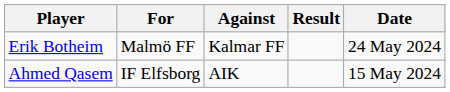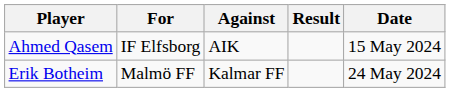 <table class="wikitable">
 <tr>
 <th>Player</th>
 <th>For</th>
 <th>Against</th>
 <th style="text-align:center">Result</th>
 <th>Date</th>
 </tr>
 <tr>
+<td> <a href='#'>Ahmed Qasem</a></td>
+<td>IF Elfsborg</td>
+<td>AIK</td>
+<td align=center></td>
+<td>15 May 2024</td>
+</tr>
+<tr>
 <td> <a href='#'>Erik Botheim</a></td>
 <td>Malmö FF</td>
 <td>Kalmar FF</td>
 <td align=center></td>
 <td>24 May 2024</td>
 </tr>
-<tr>
-<td> <a href='#'>Ahmed Qasem</a></td>
-<td>IF Elfsborg</td>
-<td>AIK</td>
-<td align=center></td>
-<td>15 May 2024</td>
-</tr>
 </table>
